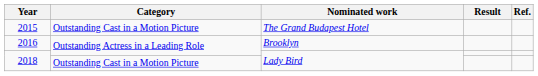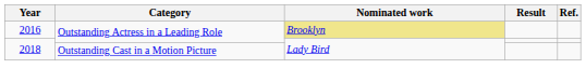 <table class=wikitable>
 <tr>
 <th scope="col" style="width:5em;">Year</th>
 <th scope="col" style="width:26em;">Category</th>
 <th scope="col" style="width:25em;">Nominated work</th>
 <th scope="col" style="width:5em;">Result</th>
 <th>Ref.</th>
 </tr>
 <tr>
-<td style="text-align:center;"><a href='#'>2015</a></td>
-<td><a href='#'>Outstanding Cast in a Motion Picture</a></td>
-<td><em><a href='#'>The Grand Budapest Hotel</a></em></td>
-<td></td>
-<td align="center"></td>
-</tr>
-<tr>
 <td style="text-align:center;"><a href='#'>2016</a></td>
 <td rowspan="2"><a href='#'>Outstanding Actress in a Leading Role</a></td>
-<td><em><a href='#'>Brooklyn</a></em></td>
+<td style="background: khaki;"><em><a href='#'>Brooklyn</a></em></td>
 <td></td>
 <td align="center"></td>
 </tr>
 <tr>
 <td style="text-align:center;", rowspan="2"><a href='#'>2018</a></td>
 <td rowspan="2"><em><a href='#'>Lady Bird</a></em></td>
 <td></td>
 <td align="center"></td>
 </tr>
 <tr>
 <td><a href='#'>Outstanding Cast in a Motion Picture</a></td>
 <td></td>
 <td align="center"></td>
 </tr>
 </table>
